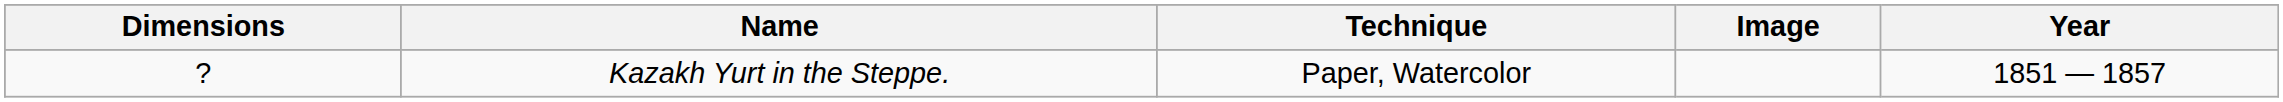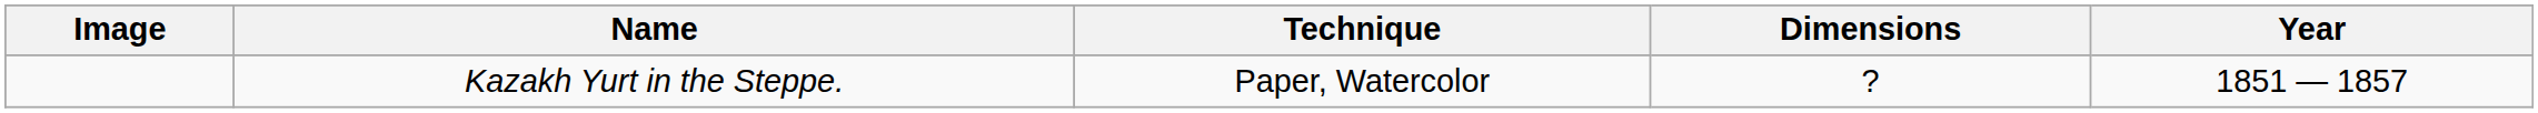 <table class="wikitable sortable" style="width:100%; text-align:center;">
 <tr>
-<th style="min-width:6em;">Dimensions</th>
+<th class="unsortable">Image</th>
 <th>Name</th>
 <th style="min-width:6em;">Technique</th>
-<th class="unsortable">Image</th>
+<th style="min-width:6em;">Dimensions</th>
 <th class="unsortable">Year</th>
 </tr>
 <tr>
-<td>?</td>
+<td></td>
 <td><em>Kazakh Yurt in the Steppe.</em></td>
 <td>Paper, Watercolor</td>
-<td></td>
+<td>?</td>
 <td>1851 — 1857</td>
 </tr>
 </table>
